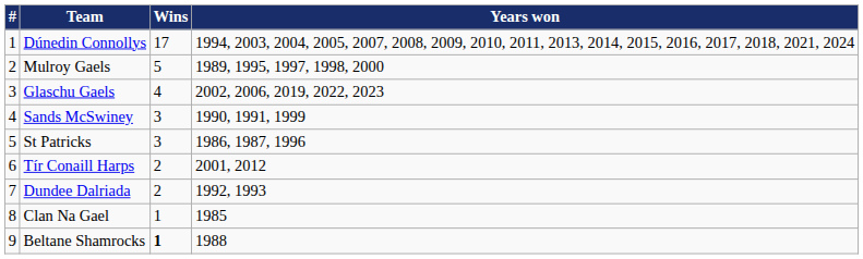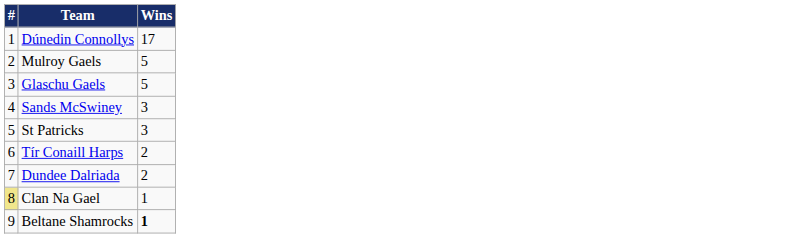 <table class="wikitable">
 <tr>
 <th style="background:#182D69;color:white">#</th>
 <th style="background:#182D69;color:white">Team</th>
 <th style="background:#182D69;color:white">Wins</th>
-<th style="background:#182D69;color:white">Years won</th>
 </tr>
 <tr>
 <td>1</td>
 <td><a href='#'>Dúnedin Connollys</a></td>
 <td>17</td>
-<td>1994, 2003, 2004, 2005, 2007, 2008, 2009, 2010, 2011, 2013, 2014, 2015, 2016, 2017, 2018, 2021, 2024</td>
 </tr>
 <tr>
 <td>2</td>
 <td>Mulroy Gaels</td>
 <td>5</td>
-<td>1989, 1995, 1997, 1998, 2000</td>
 </tr>
 <tr>
 <td>3</td>
 <td><a href='#'>Glaschu Gaels</a></td>
-<td>4</td>
-<td>2002, 2006, 2019, 2022, 2023</td>
+<td>5</td>
 </tr>
 <tr>
 <td>4</td>
 <td><a href='#'>Sands McSwiney</a></td>
 <td>3</td>
-<td>1990, 1991, 1999</td>
 </tr>
 <tr>
 <td>5</td>
 <td>St Patricks</td>
 <td>3</td>
-<td>1986, 1987, 1996</td>
 </tr>
 <tr>
 <td>6</td>
 <td><a href='#'>Tír Conaill Harps</a></td>
 <td>2</td>
-<td>2001, 2012</td>
 </tr>
 <tr>
 <td>7</td>
 <td><a href='#'>Dundee Dalriada</a></td>
 <td>2</td>
-<td>1992, 1993</td>
 </tr>
 <tr>
-<td>8</td>
+<td style="background: khaki;">8</td>
 <td>Clan Na Gael</td>
 <td>1</td>
-<td>1985</td>
 </tr>
 <tr>
 <td>9</td>
 <td>Beltane Shamrocks</td>
 <td><strong>1</strong></td>
-<td>1988</td>
 </tr>
 </table>
